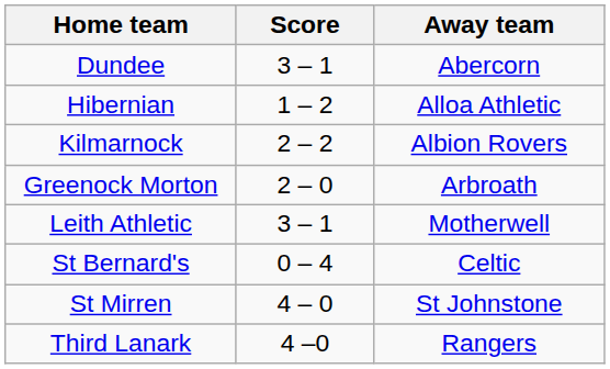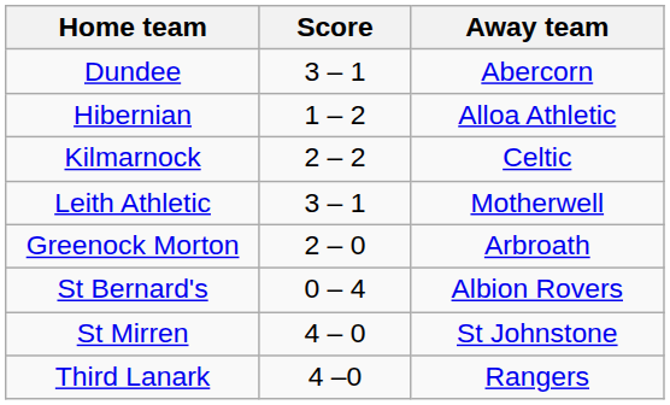 <table class="wikitable" style="text-align: center">
 <tr>
 <th width=140>Home team</th>
 <th width=80>Score</th>
 <th width=140>Away team</th>
 </tr>
 <tr>
 <td><a href='#'>Dundee</a></td>
 <td>3 – 1</td>
 <td><a href='#'>Abercorn</a></td>
 </tr>
 <tr>
 <td><a href='#'>Hibernian</a></td>
 <td>1 – 2</td>
 <td><a href='#'>Alloa Athletic</a></td>
 </tr>
 <tr>
 <td><a href='#'>Kilmarnock</a></td>
 <td>2 – 2</td>
-<td><a href='#'>Albion Rovers</a></td>
+<td><a href='#'>Celtic</a></td>
+</tr>
+<tr>
+<td><a href='#'>Leith Athletic</a></td>
+<td>3 – 1</td>
+<td><a href='#'>Motherwell</a></td>
 </tr>
 <tr>
 <td><a href='#'>Greenock Morton</a></td>
 <td>2 – 0</td>
 <td><a href='#'>Arbroath</a></td>
 </tr>
 <tr>
-<td><a href='#'>Leith Athletic</a></td>
-<td>3 – 1</td>
-<td><a href='#'>Motherwell</a></td>
-</tr>
-<tr>
 <td><a href='#'>St Bernard's</a></td>
 <td>0 – 4</td>
-<td><a href='#'>Celtic</a></td>
+<td><a href='#'>Albion Rovers</a></td>
 </tr>
 <tr>
 <td><a href='#'>St Mirren</a></td>
 <td>4 – 0</td>
 <td><a href='#'>St Johnstone</a></td>
 </tr>
 <tr>
 <td><a href='#'>Third Lanark</a></td>
 <td>4 –0</td>
 <td><a href='#'>Rangers</a></td>
 </tr>
 </table>
